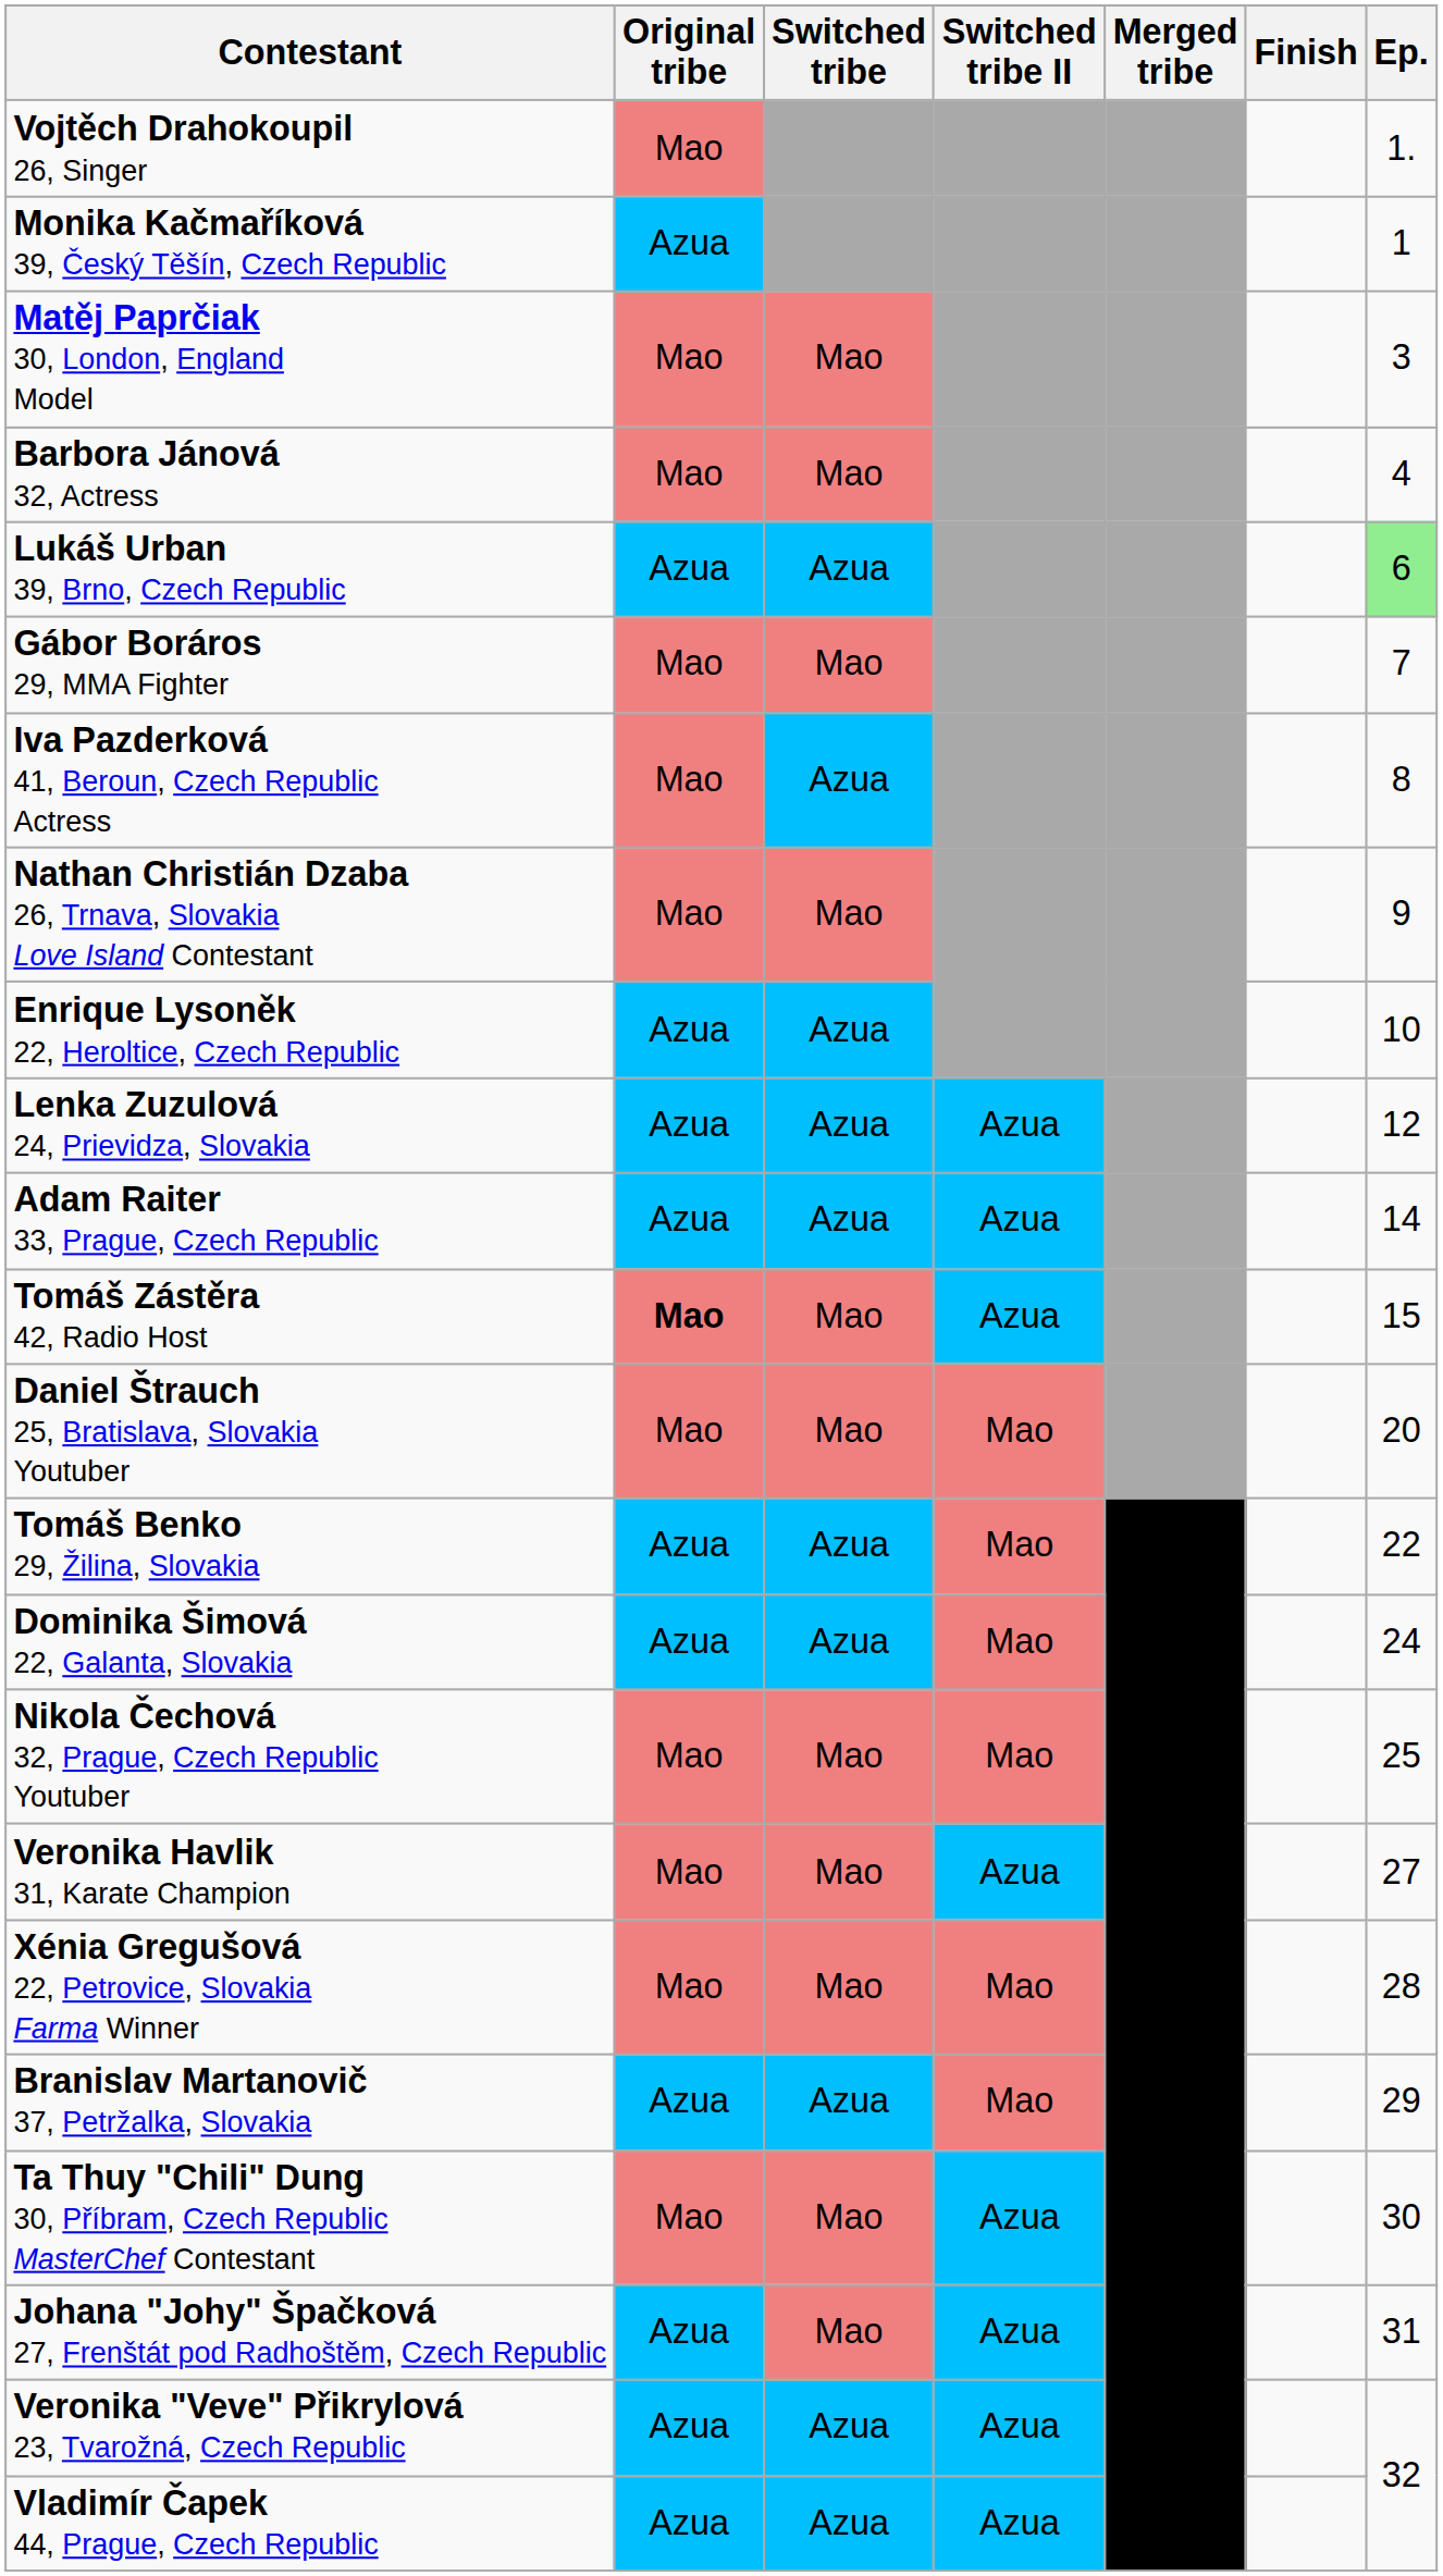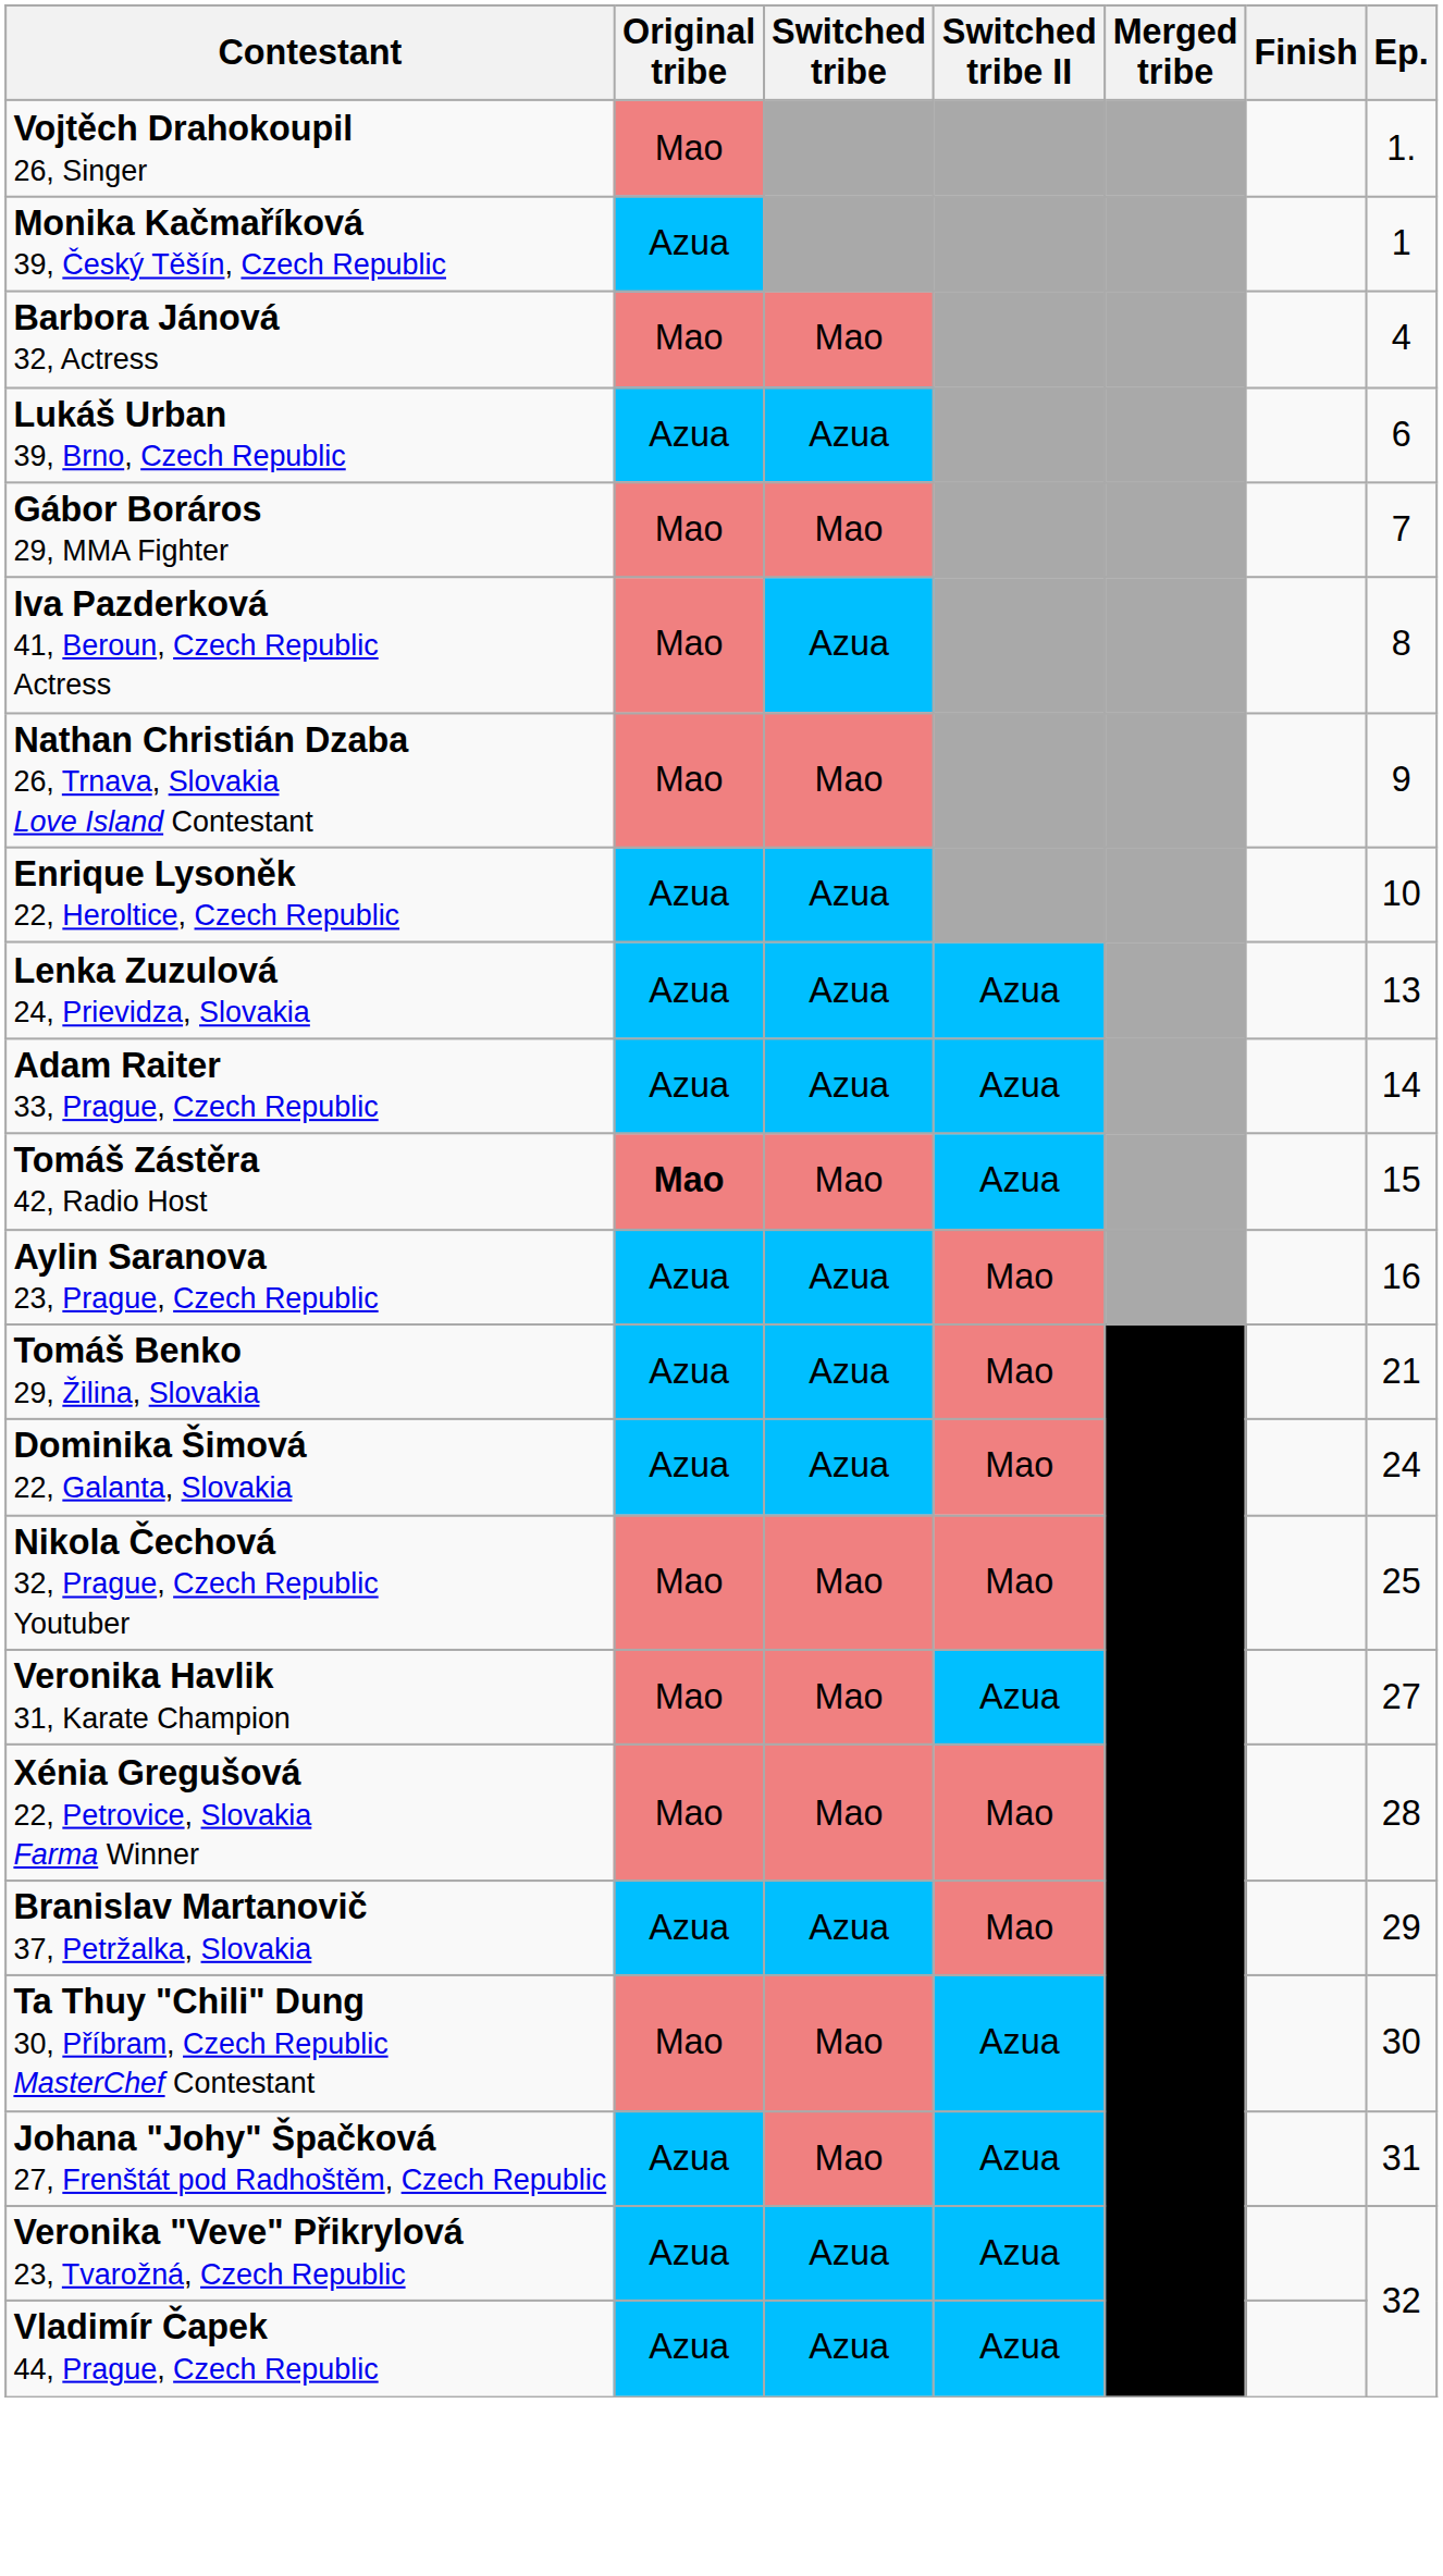 <table class="wikitable sortable" style="margin:auto; text-align:center">
 <tr>
 <th>Contestant</th>
 <th width=50>Original tribe</th>
 <th width=50>Switched tribe</th>
 <th width=50>Switched tribe II</th>
 <th width=50>Merged tribe</th>
 <th>Finish</th>
 <th>Ep.</th>
 </tr>
 <tr>
 <td align="left"><strong>Vojtěch Drahokoupil</strong><br><small>26, Singer</small></td>
 <td bgcolor="lightcoral">Mao</td>
 <td bgcolor="darkgrey"></td>
 <td bgcolor="darkgrey"></td>
 <td bgcolor="darkgrey"></td>
 <td></td>
 <td>1.</td>
 </tr>
 <tr>
 <td align="left"><strong>Monika Kačmaříková</strong><br><small>39, <a href='#'>Český Těšín</a>, <a href='#'>Czech Republic</a></small></td>
 <td bgcolor="DeepSkyBlue">Azua</td>
 <td bgcolor="darkgrey"></td>
 <td bgcolor="darkgrey"></td>
 <td bgcolor="darkgrey"></td>
 <td></td>
 <td>1</td>
 </tr>
 <tr>
-<td align="left"><strong><a href='#'>Matěj Paprčiak</a></strong><br><small>30, <a href='#'>London</a>, <a href='#'>England</a><br>Model</small></td>
-<td bgcolor="lightcoral">Mao</td>
-<td bgcolor="lightcoral">Mao</td>
-<td bgcolor="darkgrey"></td>
-<td bgcolor="darkgrey"></td>
-<td></td>
-<td>3</td>
-</tr>
-<tr>
 <td align="left"><strong>Barbora Jánová</strong><br><small>32, Actress</small></td>
 <td bgcolor="lightcoral">Mao</td>
 <td bgcolor="lightcoral">Mao</td>
 <td bgcolor="darkgrey"></td>
 <td bgcolor="darkgrey"></td>
 <td></td>
 <td>4</td>
 </tr>
 <tr>
 <td align="left"><strong>Lukáš Urban</strong><br><small>39, <a href='#'>Brno</a>, <a href='#'>Czech Republic</a></small></td>
 <td bgcolor="DeepSkyBlue">Azua</td>
 <td bgcolor="DeepSkyBlue">Azua</td>
 <td bgcolor="darkgrey"></td>
 <td bgcolor="darkgrey"></td>
 <td></td>
-<td style="background: lightgreen;">6</td>
+<td>6</td>
 </tr>
 <tr>
 <td align="left"><strong>Gábor Boráros</strong><br><small>29, MMA Fighter</small></td>
 <td bgcolor="lightcoral">Mao</td>
 <td bgcolor="lightcoral">Mao</td>
 <td bgcolor="darkgrey"></td>
 <td bgcolor="darkgrey"></td>
 <td></td>
 <td>7</td>
 </tr>
 <tr>
 <td align="left"><strong>Iva Pazderková</strong><br><small>41, <a href='#'>Beroun</a>, <a href='#'>Czech Republic</a><br>Actress</small></td>
 <td bgcolor="lightcoral">Mao</td>
 <td bgcolor="DeepSkyBlue">Azua</td>
 <td bgcolor="darkgrey"></td>
 <td bgcolor="darkgrey"></td>
 <td></td>
 <td>8</td>
 </tr>
 <tr>
 <td align="left"><strong>Nathan Christián Dzaba</strong><br><small>26, <a href='#'>Trnava</a>, <a href='#'>Slovakia</a><br><em><a href='#'>Love Island</a></em> Contestant</small></td>
 <td bgcolor="lightcoral">Mao</td>
 <td bgcolor="lightcoral">Mao</td>
 <td bgcolor="darkgrey"></td>
 <td bgcolor="darkgrey"></td>
 <td></td>
 <td>9</td>
 </tr>
 <tr>
 <td align="left"><strong>Enrique Lysoněk</strong><br><small>22, <a href='#'>Heroltice</a>, <a href='#'>Czech Republic</a></small></td>
 <td bgcolor="DeepSkyBlue">Azua</td>
 <td bgcolor="DeepSkyBlue">Azua</td>
 <td bgcolor="darkgrey"></td>
 <td bgcolor="darkgrey"></td>
 <td></td>
 <td>10</td>
 </tr>
 <tr>
 <td align="left"><strong>Lenka Zuzulová</strong><br><small>24, <a href='#'>Prievidza</a>, <a href='#'>Slovakia</a></small></td>
 <td bgcolor="DeepSkyBlue">Azua</td>
 <td bgcolor="DeepSkyBlue">Azua</td>
 <td bgcolor="DeepSkyBlue">Azua</td>
 <td bgcolor="darkgrey"></td>
 <td></td>
-<td>12</td>
+<td>13</td>
 </tr>
 <tr>
 <td align="left"><strong>Adam Raiter</strong><br><small>33, <a href='#'>Prague</a>, <a href='#'>Czech Republic</a></small></td>
 <td bgcolor="DeepSkyBlue">Azua</td>
 <td bgcolor="DeepSkyBlue">Azua</td>
 <td bgcolor="DeepSkyBlue">Azua</td>
 <td bgcolor="darkgrey"></td>
 <td></td>
 <td>14</td>
 </tr>
 <tr>
 <td align="left"><strong>Tomáš Zástěra</strong><br><small>42, Radio Host</small></td>
 <td bgcolor="lightcoral"><strong>Mao</strong></td>
 <td bgcolor="lightcoral">Mao</td>
 <td bgcolor="DeepSkyBlue">Azua</td>
 <td bgcolor="darkgrey"></td>
 <td></td>
 <td>15</td>
 </tr>
 <tr>
-<td align="left"><strong>Daniel Štrauch</strong><br><small>25, <a href='#'>Bratislava</a>, <a href='#'>Slovakia</a><br>Youtuber</small></td>
-<td bgcolor="lightcoral">Mao</td>
-<td bgcolor="lightcoral">Mao</td>
+<td align="left"><strong>Aylin Saranova</strong><br><small>23, <a href='#'>Prague</a>, <a href='#'>Czech Republic</a></small></td>
+<td bgcolor="DeepSkyBlue">Azua</td>
+<td bgcolor="DeepSkyBlue">Azua</td>
 <td bgcolor="lightcoral">Mao</td>
 <td bgcolor="darkgrey"></td>
 <td></td>
-<td>20</td>
+<td>16</td>
 </tr>
 <tr>
 <td align="left"><strong>Tomáš Benko</strong><br><small>29, <a href='#'>Žilina</a>, <a href='#'>Slovakia</a></small></td>
 <td bgcolor="DeepSkyBlue">Azua</td>
 <td bgcolor="DeepSkyBlue">Azua</td>
 <td bgcolor="lightcoral">Mao</td>
 <td rowspan="10" bgcolor="black"></td>
 <td></td>
-<td>22</td>
+<td>21</td>
 </tr>
 <tr>
 <td align="left"><strong>Dominika Šimová</strong><br><small>22, <a href='#'>Galanta</a>, <a href='#'>Slovakia</a></small></td>
 <td bgcolor="DeepSkyBlue">Azua</td>
 <td bgcolor="DeepSkyBlue">Azua</td>
 <td bgcolor="lightcoral">Mao</td>
 <td></td>
 <td>24</td>
 </tr>
 <tr>
 <td align="left"><strong>Nikola Čechová</strong><br><small>32, <a href='#'>Prague</a>, <a href='#'>Czech Republic</a><br>Youtuber</small></td>
 <td bgcolor="lightcoral">Mao</td>
 <td bgcolor="lightcoral">Mao</td>
 <td bgcolor="lightcoral">Mao</td>
 <td></td>
 <td>25</td>
 </tr>
 <tr>
 <td align="left"><strong>Veronika Havlik</strong><br><small>31, Karate Champion</small></td>
 <td bgcolor="lightcoral">Mao</td>
 <td bgcolor="lightcoral">Mao</td>
 <td bgcolor="DeepSkyBlue">Azua</td>
 <td></td>
 <td>27</td>
 </tr>
 <tr>
 <td align="left"><strong>Xénia Gregušová</strong><br><small>22, <a href='#'>Petrovice</a>, <a href='#'>Slovakia</a><br><em><a href='#'>Farma</a></em> Winner</small></td>
 <td bgcolor="lightcoral">Mao</td>
 <td bgcolor="lightcoral">Mao</td>
 <td bgcolor="lightcoral">Mao</td>
 <td></td>
 <td>28</td>
 </tr>
 <tr>
 <td align="left"><strong>Branislav Martanovič</strong><br><small>37, <a href='#'>Petržalka</a>, <a href='#'>Slovakia</a></small></td>
 <td bgcolor="DeepSkyBlue">Azua</td>
 <td bgcolor="DeepSkyBlue">Azua</td>
 <td bgcolor="lightcoral">Mao</td>
 <td></td>
 <td>29</td>
 </tr>
 <tr>
 <td align="left"><strong>Ta Thuy "Chili" Dung</strong><br><small>30, <a href='#'>Příbram</a>, <a href='#'>Czech Republic</a><br><em><a href='#'>MasterChef</a></em> Contestant</small></td>
 <td bgcolor="lightcoral">Mao</td>
 <td bgcolor="lightcoral">Mao</td>
 <td bgcolor="DeepSkyBlue">Azua</td>
 <td></td>
 <td>30</td>
 </tr>
 <tr>
 <td align="left"><strong>Johana "Johy" Špačková</strong><br><small>27, <a href='#'>Frenštát pod Radhoštěm</a>, <a href='#'>Czech Republic</a></small></td>
 <td bgcolor="DeepSkyBlue">Azua</td>
 <td bgcolor="lightcoral">Mao</td>
 <td bgcolor="DeepSkyBlue">Azua</td>
 <td></td>
 <td>31</td>
 </tr>
 <tr>
 <td align="left"><strong>Veronika "Veve" Přikrylová</strong><br><small>23, <a href='#'>Tvarožná</a>, <a href='#'>Czech Republic</a></small></td>
 <td bgcolor="DeepSkyBlue">Azua</td>
 <td bgcolor="DeepSkyBlue">Azua</td>
 <td bgcolor="DeepSkyBlue">Azua</td>
 <td></td>
 <td rowspan="2">32</td>
 </tr>
 <tr>
 <td align="left"><strong>Vladimír Čapek</strong><br><small>44, <a href='#'>Prague</a>, <a href='#'>Czech Republic</a></small></td>
 <td bgcolor="DeepSkyBlue">Azua</td>
 <td bgcolor="DeepSkyBlue">Azua</td>
 <td bgcolor="DeepSkyBlue">Azua</td>
 <td></td>
 </tr>
 <tr>
 </tr>
 </table>
